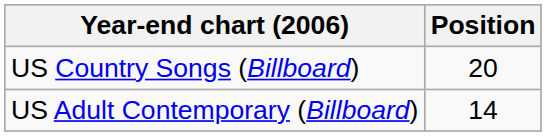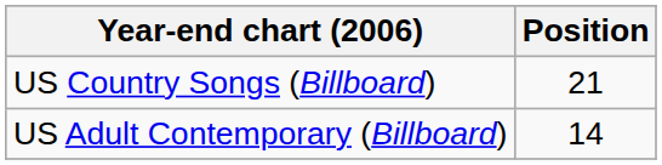 <table class="wikitable sortable">
 <tr>
 <th scope="col">Year-end chart (2006)</th>
 <th scope="col">Position</th>
 </tr>
 <tr>
 <td>US <a href='#'>Country Songs</a> (<em><a href='#'>Billboard</a></em>)</td>
-<td align="center">20</td>
+<td align="center">21</td>
 </tr>
 <tr>
 <td>US <a href='#'>Adult Contemporary</a> (<em><a href='#'>Billboard</a></em>)</td>
 <td align="center">14</td>
 </tr>
 </table>
